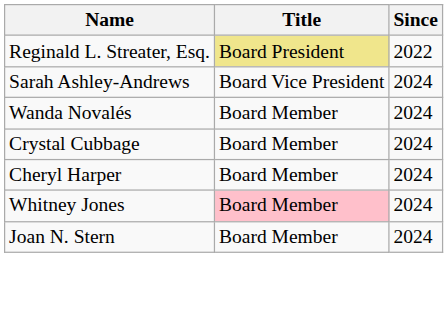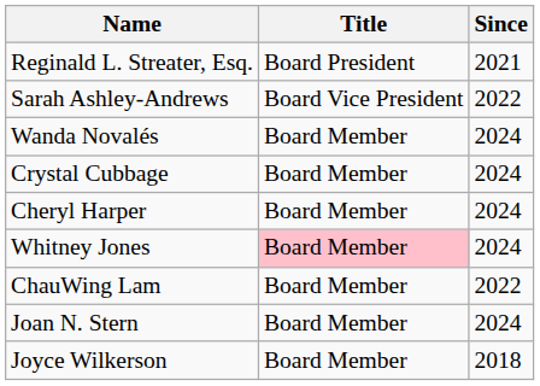 <table class="wikitable">
 <tr>
 <th>Name</th>
 <th>Title</th>
 <th>Since</th>
 </tr>
 <tr>
 <td>Reginald L. Streater, Esq.</td>
-<td style="background: khaki;">Board President</td>
-<td>2022</td>
+<td>Board President</td>
+<td>2021</td>
 </tr>
 <tr>
 <td>Sarah Ashley-Andrews</td>
 <td>Board Vice President</td>
-<td>2024</td>
+<td>2022</td>
 </tr>
 <tr>
 <td>Wanda Novalés</td>
 <td>Board Member</td>
 <td>2024</td>
 </tr>
 <tr>
 <td>Crystal Cubbage</td>
 <td>Board Member</td>
 <td>2024</td>
 </tr>
 <tr>
 <td>Cheryl Harper</td>
 <td>Board Member</td>
 <td>2024</td>
 </tr>
 <tr>
 <td>Whitney Jones</td>
 <td style="background: pink;">Board Member</td>
 <td>2024</td>
 </tr>
 <tr>
+<td>ChauWing Lam</td>
+<td>Board Member</td>
+<td>2022</td>
+</tr>
+<tr>
 <td>Joan N. Stern</td>
 <td>Board Member</td>
 <td>2024</td>
 </tr>
+<tr>
+<td>Joyce Wilkerson</td>
+<td>Board Member</td>
+<td>2018</td>
+</tr>
 </table>
